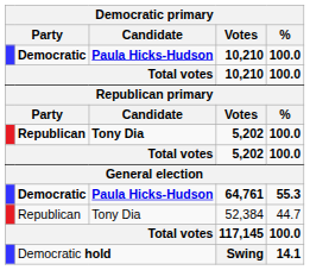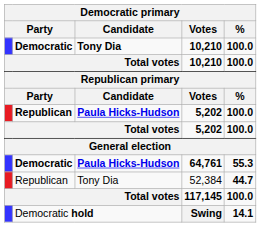 <table class="wikitable">
 <tr>
 <th colspan=5>Democratic primary</th>
 </tr>
 <tr>
 <th colspan=2>Party</th>
 <th>Candidate</th>
 <th>Votes</th>
 <th>%</th>
 </tr>
 <tr>
 <td style="width:5px; background:#3333FF"></td>
 <td><strong>Democratic</strong></td>
-<td><strong><a href='#'>Paula Hicks-Hudson</a></strong></td>
+<td><strong>Tony Dia</strong></td>
 <td style="text-align:right;margin-right:0.5em"><strong>10,210</strong></td>
 <td style="text-align:right;margin-right:0.5em"><strong>100.0</strong></td>
 </tr>
 <tr>
 <th colspan=3; style="text-align:right; border-bottom:solid 1px black">Total votes</th>
 <td style="border-bottom:solid 1px black;text-align:right;margin-right:0.5em"><strong>10,210</strong></td>
 <td style="border-bottom:solid 1px black;text-align:right;margin-right:0.5em"><strong>100.0</strong></td>
 </tr>
 <tr>
 <th colspan=5>Republican primary</th>
 </tr>
 <tr>
 <th colspan=2>Party</th>
 <th>Candidate</th>
 <th>Votes</th>
 <th>%</th>
 </tr>
 <tr>
 <td style="width:5px; background:#E81B23"></td>
 <td><strong>Republican</strong></td>
-<td><strong>Tony Dia</strong></td>
+<td><strong><a href='#'>Paula Hicks-Hudson</a></strong></td>
 <td style="text-align:right;margin-right:0.5em"><strong>5,202</strong></td>
 <td style="text-align:right;margin-right:0.5em"><strong>100.0</strong></td>
 </tr>
 <tr>
 <th colspan=3; style="text-align:right; border-bottom:solid 1px black">Total votes</th>
 <td style="border-bottom:solid 1px black;text-align:right;margin-right:0.5em"><strong>5,202</strong></td>
 <td style="border-bottom:solid 1px black;text-align:right;margin-right:0.5em"><strong>100.0</strong></td>
 </tr>
 <tr>
 <th colspan=5>General election</th>
 </tr>
 <tr>
 <td style="width:5px; background:#3333FF"></td>
 <td><strong>Democratic</strong></td>
 <td><strong><a href='#'>Paula Hicks-Hudson</a></strong></td>
 <td style="text-align:right;margin-right:0.5em"><strong>64,761</strong></td>
 <td style="text-align:right;margin-right:0.5em"><strong>55.3</strong></td>
 </tr>
 <tr>
 <td style="width:5px; background:#E81B23"></td>
 <td>Republican</td>
 <td>Tony Dia</td>
 <td style="text-align:right;margin-right:0.5em">52,384</td>
-<td style="text-align:right;margin-right:0.5em">44.7</td>
+<td style="text-align:right;margin-right:0.5em"><strong>44.7</strong></td>
 </tr>
 <tr>
 <th colspan=3; style="text-align:right">Total votes</th>
 <td style="text-align:right;margin-right:0.5em"><strong>117,145</strong></td>
 <td style="text-align:right;margin-right:0.5em"><strong>100.0</strong></td>
 </tr>
 <tr>
 <td style="width:5px; background:#3333FF"></td>
 <td colspan=2>Democratic <strong>hold</strong></td>
 <th style="text-align:right;margin-right:0.5em">Swing</th>
 <td style="text-align:right;margin-right:0.5em"><strong>14.1</strong></td>
 </tr>
 </table>
